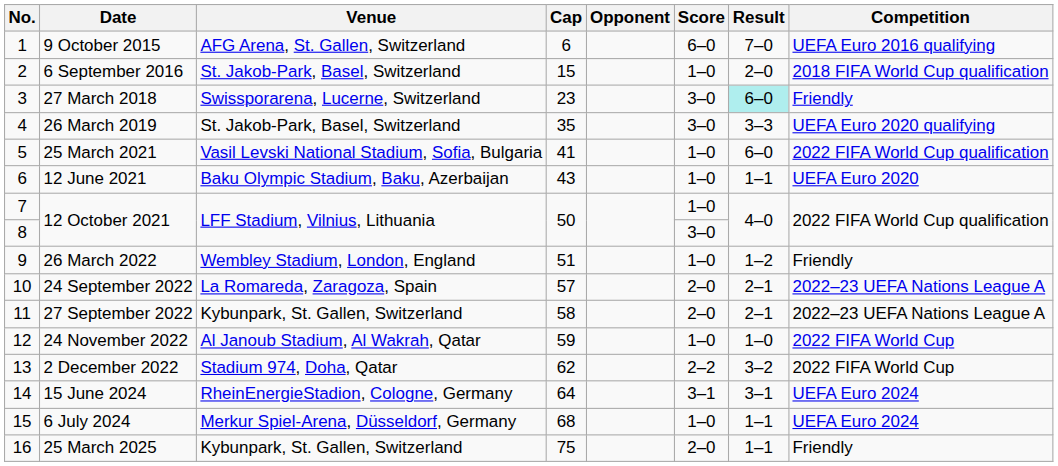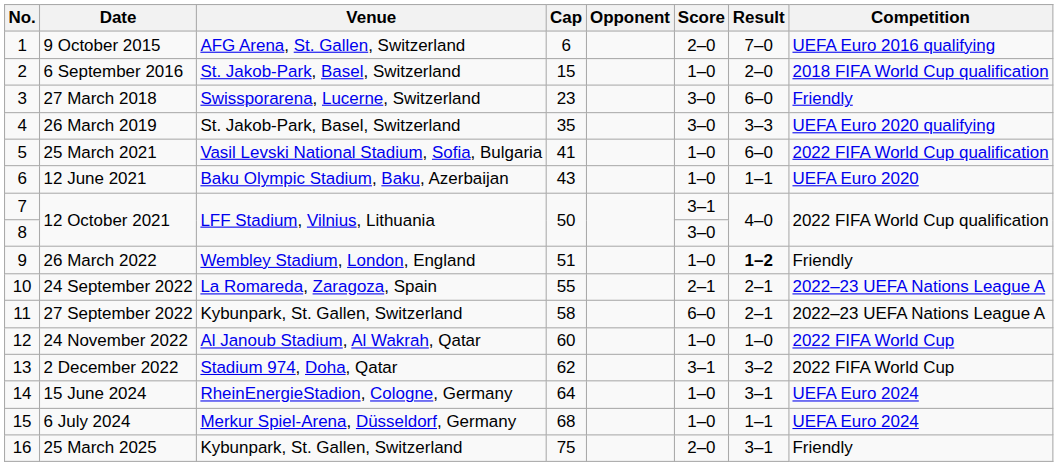 <table class="wikitable sortable">
 <tr>
 <th scope="col">No.</th>
 <th scope="col">Date</th>
 <th scope="col">Venue</th>
 <th scope="col">Cap</th>
 <th scope="col">Opponent</th>
 <th scope="col">Score</th>
 <th scope="col">Result</th>
 <th scope="col">Competition</th>
 </tr>
 <tr>
 <td align="center">1</td>
 <td>9 October 2015</td>
 <td><a href='#'>AFG Arena</a>, <a href='#'>St. Gallen</a>, Switzerland</td>
 <td align="center">6</td>
 <td></td>
-<td align="center">6–0</td>
+<td align="center">2–0</td>
 <td align="center">7–0</td>
 <td><a href='#'>UEFA Euro 2016 qualifying</a></td>
 </tr>
 <tr>
 <td align="center">2</td>
 <td>6 September 2016</td>
 <td><a href='#'>St. Jakob-Park</a>, <a href='#'>Basel</a>, Switzerland</td>
 <td align="center">15</td>
 <td></td>
 <td align="center">1–0</td>
 <td align="center">2–0</td>
 <td><a href='#'>2018 FIFA World Cup qualification</a></td>
 </tr>
 <tr>
 <td align="center">3</td>
 <td>27 March 2018</td>
 <td><a href='#'>Swissporarena</a>, <a href='#'>Lucerne</a>, Switzerland</td>
 <td align="center">23</td>
 <td></td>
 <td align="center">3–0</td>
-<td align="center" style="background: paleturquoise;">6–0</td>
+<td align="center">6–0</td>
 <td><a href='#'>Friendly</a></td>
 </tr>
 <tr>
 <td align="center">4</td>
 <td>26 March 2019</td>
 <td>St. Jakob-Park, Basel, Switzerland</td>
 <td align="center">35</td>
 <td></td>
 <td align="center">3–0</td>
 <td align="center">3–3</td>
 <td><a href='#'>UEFA Euro 2020 qualifying</a></td>
 </tr>
 <tr>
 <td align="center">5</td>
 <td>25 March 2021</td>
 <td><a href='#'>Vasil Levski National Stadium</a>, <a href='#'>Sofia</a>, Bulgaria</td>
 <td align="center">41</td>
 <td></td>
 <td align="center">1–0</td>
 <td align="center">6–0</td>
 <td><a href='#'>2022 FIFA World Cup qualification</a></td>
 </tr>
 <tr>
 <td align="center">6</td>
 <td>12 June 2021</td>
 <td><a href='#'>Baku Olympic Stadium</a>, <a href='#'>Baku</a>, Azerbaijan</td>
 <td align="center">43</td>
 <td></td>
 <td align="center">1–0</td>
 <td align="center">1–1</td>
 <td><a href='#'>UEFA Euro 2020</a></td>
 </tr>
 <tr>
 <td align="center">7</td>
 <td rowspan="2">12 October 2021</td>
 <td rowspan="2"><a href='#'>LFF Stadium</a>, <a href='#'>Vilnius</a>, Lithuania</td>
 <td align="center" rowspan="2">50</td>
 <td rowspan="2"></td>
-<td align="center">1–0</td>
+<td align="center">3–1</td>
 <td align="center" rowspan="2">4–0</td>
 <td rowspan="2">2022 FIFA World Cup qualification</td>
 </tr>
 <tr>
 <td align="center">8</td>
 <td align="center">3–0</td>
 </tr>
 <tr>
 <td align="center">9</td>
 <td>26 March 2022</td>
 <td><a href='#'>Wembley Stadium</a>, <a href='#'>London</a>, England</td>
 <td align="center">51</td>
 <td></td>
 <td align="center">1–0</td>
-<td align="center">1–2</td>
+<td align="center"><strong>1–2</strong></td>
 <td>Friendly</td>
 </tr>
 <tr>
 <td align="center">10</td>
 <td>24 September 2022</td>
 <td><a href='#'>La Romareda</a>, <a href='#'>Zaragoza</a>, Spain</td>
-<td align="center">57</td>
+<td align="center">55</td>
 <td></td>
-<td align="center">2–0</td>
+<td align="center">2–1</td>
 <td align="center">2–1</td>
 <td><a href='#'>2022–23 UEFA Nations League A</a></td>
 </tr>
 <tr>
 <td align="center">11</td>
 <td>27 September 2022</td>
 <td>Kybunpark, St. Gallen, Switzerland</td>
 <td align="center">58</td>
 <td></td>
-<td align="center">2–0</td>
+<td align="center">6–0</td>
 <td align="center">2–1</td>
 <td>2022–23 UEFA Nations League A</td>
 </tr>
 <tr>
 <td align="center">12</td>
 <td>24 November 2022</td>
 <td><a href='#'>Al Janoub Stadium</a>, <a href='#'>Al Wakrah</a>, Qatar</td>
-<td align="center">59</td>
+<td align="center">60</td>
 <td></td>
 <td align="center">1–0</td>
 <td align="center">1–0</td>
 <td><a href='#'>2022 FIFA World Cup</a></td>
 </tr>
 <tr>
 <td align="center">13</td>
 <td>2 December 2022</td>
 <td><a href='#'>Stadium 974</a>, <a href='#'>Doha</a>, Qatar</td>
 <td align="center">62</td>
 <td></td>
-<td align="center">2–2</td>
+<td align="center">3–1</td>
 <td align="center">3–2</td>
 <td>2022 FIFA World Cup</td>
 </tr>
 <tr>
 <td align="center">14</td>
 <td>15 June 2024</td>
 <td><a href='#'>RheinEnergieStadion</a>, <a href='#'>Cologne</a>, Germany</td>
 <td align="center">64</td>
 <td></td>
-<td align="center">3–1</td>
+<td align="center">1–0</td>
 <td align="center">3–1</td>
 <td><a href='#'>UEFA Euro 2024</a></td>
 </tr>
 <tr>
 <td align="center">15</td>
 <td>6 July 2024</td>
 <td><a href='#'>Merkur Spiel-Arena</a>, <a href='#'>Düsseldorf</a>, Germany</td>
 <td align="center">68</td>
 <td></td>
 <td align="center">1–0</td>
 <td align="center">1–1  </td>
 <td><a href='#'>UEFA Euro 2024</a></td>
 </tr>
 <tr>
 <td align="center">16</td>
 <td>25 March 2025</td>
 <td>Kybunpark, St. Gallen, Switzerland</td>
 <td align="center">75</td>
 <td></td>
 <td align="center">2–0</td>
-<td align="center">1–1  </td>
+<td align="center">3–1</td>
 <td>Friendly</td>
 </tr>
 </table>
